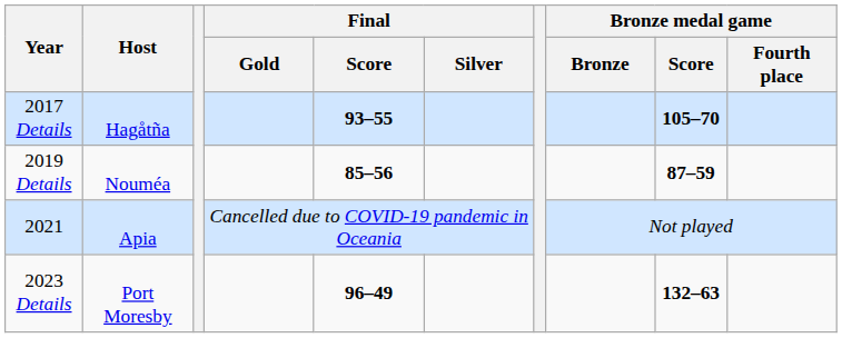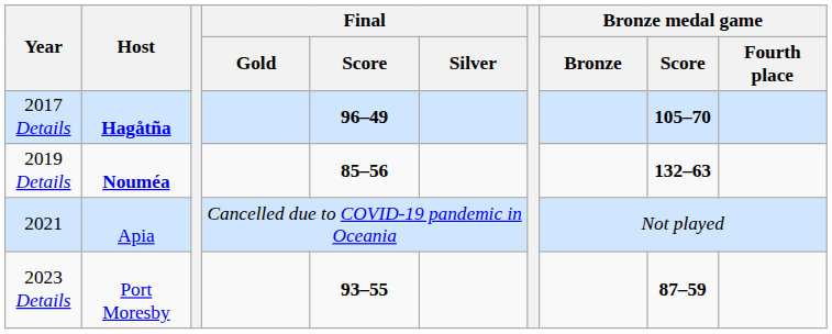 <table class=wikitable style="text-align:center; font-size:90%; width:100%">
 <tr>
 <th rowspan=2 width=5%>Year</th>
 <th rowspan=2 width=10%>Host</th>
 <th width=1% rowspan=6></th>
 <th colspan=3>Final</th>
 <th width=1% rowspan=6></th>
 <th colspan=3>Bronze medal game</th>
 </tr>
 <tr>
 <th width=10%>Gold</th>
 <th width=10%>Score</th>
 <th width=10%>Silver</th>
 <th width=10%>Bronze</th>
 <th width=6.5%>Score</th>
 <th width=10%>Fourth place</th>
 </tr>
 <tr style="background:#D0E6FF;">
 <td>2017<br><em><a href='#'>Details</a></em></td>
-<td> <br> <a href='#'>Hagåtña</a></td>
+<td><strong> <br> <a href='#'>Hagåtña</a></strong></td>
 <td><strong></strong></td>
-<td><strong>93–55</strong></td>
+<td><strong>96–49</strong></td>
 <td></td>
 <td></td>
 <td><strong>105–70</strong></td>
 <td></td>
 </tr>
 <tr>
 <td>2019<br><em><a href='#'>Details</a></em></td>
-<td> <br> <a href='#'>Nouméa</a></td>
+<td><strong> <br> <a href='#'>Nouméa</a></strong></td>
 <td><strong></strong></td>
 <td><strong>85–56</strong></td>
 <td></td>
 <td></td>
-<td><strong>87–59</strong></td>
+<td><strong>132–63</strong></td>
 <td></td>
 </tr>
 <tr style="background:#D0E6FF;">
 <td>2021</td>
 <td> <br> <a href='#'>Apia</a></td>
 <td colspan=3><em>Cancelled due to <a href='#'>COVID-19 pandemic in Oceania</a></em></td>
 <td colspan=3><em>Not played</em></td>
 </tr>
 <tr>
 <td>2023<br><em><a href='#'>Details</a></em></td>
 <td> <br> <a href='#'>Port Moresby</a></td>
 <td><strong></strong></td>
-<td><strong>96–49</strong></td>
+<td><strong>93–55</strong></td>
 <td></td>
 <td></td>
-<td><strong>132–63</strong></td>
+<td><strong>87–59</strong></td>
 <td></td>
 </tr>
 </table>
